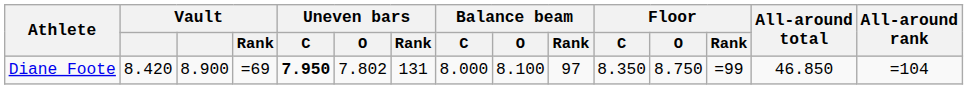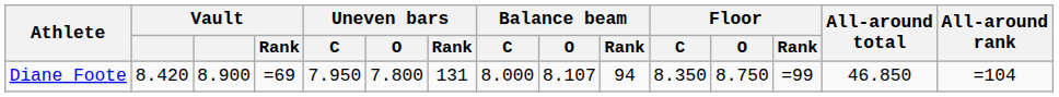 <table class="wikitable" style="text-align:center; font-size:90%">
 <tr>
 <th rowspan=2>Athlete</th>
 <th colspan=3>Vault</th>
 <th colspan=3>Uneven bars</th>
 <th colspan=3>Balance beam</th>
 <th colspan=3>Floor</th>
 <th rowspan=2>All-around<br>total</th>
 <th rowspan=2>All-around<br>rank</th>
 </tr>
 <tr style=font-size:95%>
 <th></th>
 <th></th>
 <th>Rank</th>
 <th>C</th>
 <th>O</th>
 <th>Rank</th>
 <th>C</th>
 <th>O</th>
 <th>Rank</th>
 <th>C</th>
 <th>O</th>
 <th>Rank</th>
 </tr>
 <tr>
 <td align=left><a href='#'>Diane Foote</a></td>
 <td>8.420</td>
 <td>8.900</td>
 <td>=69</td>
-<td><strong>7.950</strong></td>
-<td>7.802</td>
+<td>7.950</td>
+<td>7.800</td>
 <td>131</td>
 <td>8.000</td>
-<td>8.100</td>
-<td>97</td>
+<td>8.107</td>
+<td>94</td>
 <td>8.350</td>
 <td>8.750</td>
 <td>=99</td>
 <td>46.850</td>
 <td>=104</td>
 </tr>
 </table>
